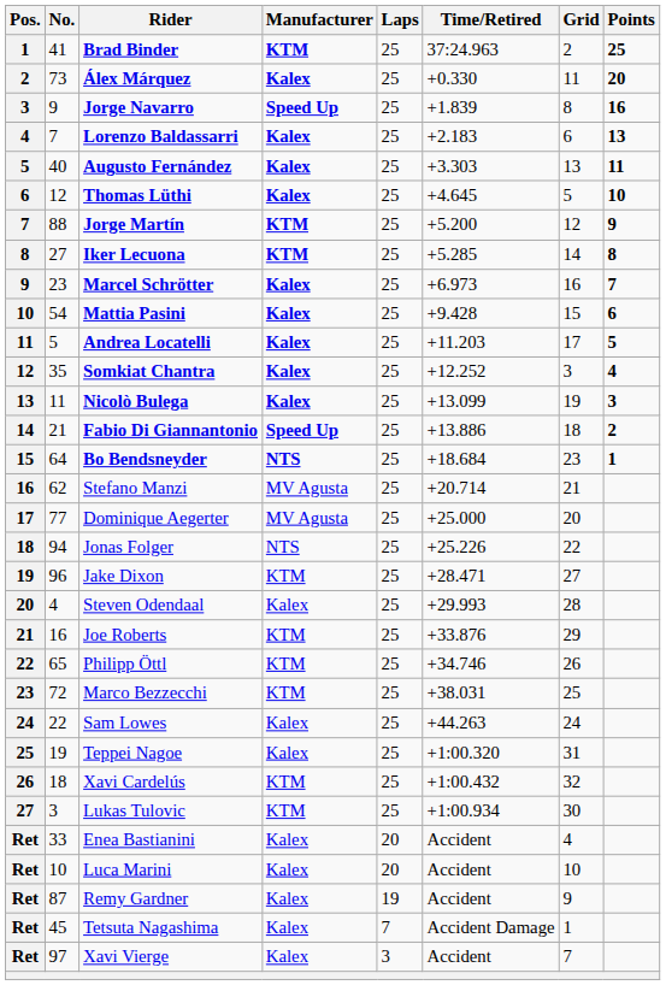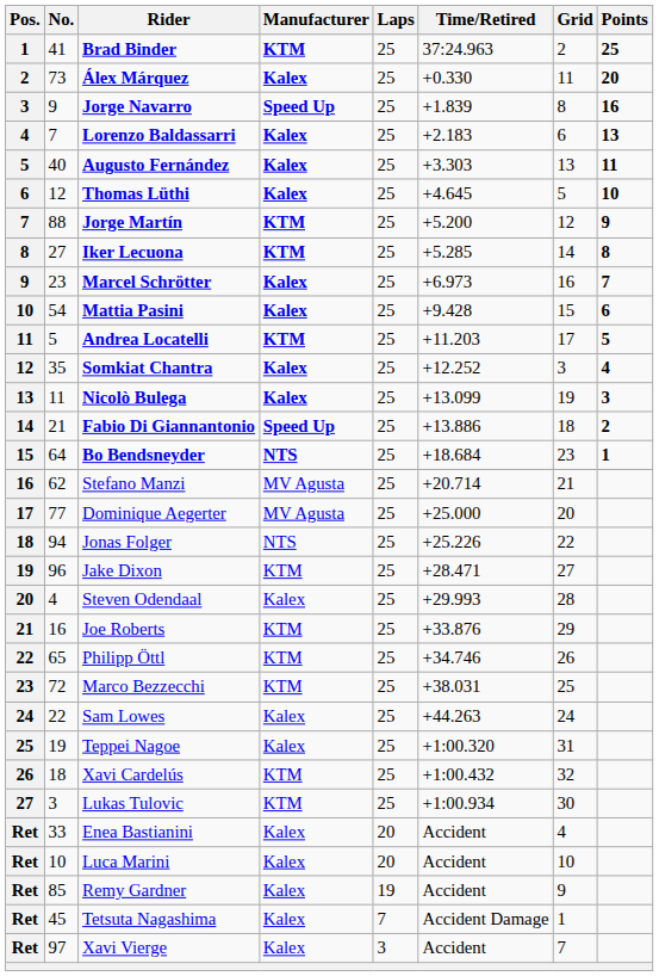 <table class="wikitable" style="font-size: 95%;">
 <tr>
 <th>Pos.</th>
 <th>No.</th>
 <th>Rider</th>
 <th>Manufacturer</th>
 <th>Laps</th>
 <th>Time/Retired</th>
 <th>Grid</th>
 <th>Points</th>
 </tr>
 <tr>
 <th>1</th>
 <td>41</td>
 <td> <strong><a href='#'>Brad Binder</a></strong></td>
 <td><strong><a href='#'>KTM</a></strong></td>
 <td>25</td>
 <td>37:24.963</td>
 <td>2</td>
 <td><strong>25</strong></td>
 </tr>
 <tr>
 <th>2</th>
 <td>73</td>
 <td> <strong><a href='#'>Álex Márquez</a></strong></td>
 <td><strong><a href='#'>Kalex</a></strong></td>
 <td>25</td>
 <td>+0.330</td>
 <td>11</td>
 <td><strong>20</strong></td>
 </tr>
 <tr>
 <th>3</th>
 <td>9</td>
 <td> <strong><a href='#'>Jorge Navarro</a></strong></td>
 <td><strong><a href='#'>Speed Up</a></strong></td>
 <td>25</td>
 <td>+1.839</td>
 <td>8</td>
 <td><strong>16</strong></td>
 </tr>
 <tr>
 <th>4</th>
 <td>7</td>
 <td> <strong><a href='#'>Lorenzo Baldassarri</a></strong></td>
 <td><strong><a href='#'>Kalex</a></strong></td>
 <td>25</td>
 <td>+2.183</td>
 <td>6</td>
 <td><strong>13</strong></td>
 </tr>
 <tr>
 <th>5</th>
 <td>40</td>
 <td> <strong><a href='#'>Augusto Fernández</a></strong></td>
 <td><strong><a href='#'>Kalex</a></strong></td>
 <td>25</td>
 <td>+3.303</td>
 <td>13</td>
 <td><strong>11</strong></td>
 </tr>
 <tr>
 <th>6</th>
 <td>12</td>
 <td> <strong><a href='#'>Thomas Lüthi</a></strong></td>
 <td><strong><a href='#'>Kalex</a></strong></td>
 <td>25</td>
 <td>+4.645</td>
 <td>5</td>
 <td><strong>10</strong></td>
 </tr>
 <tr>
 <th>7</th>
 <td>88</td>
 <td> <strong><a href='#'>Jorge Martín</a></strong></td>
 <td><strong><a href='#'>KTM</a></strong></td>
 <td>25</td>
 <td>+5.200</td>
 <td>12</td>
 <td><strong>9</strong></td>
 </tr>
 <tr>
 <th>8</th>
 <td>27</td>
 <td> <strong><a href='#'>Iker Lecuona</a></strong></td>
 <td><strong><a href='#'>KTM</a></strong></td>
 <td>25</td>
 <td>+5.285</td>
 <td>14</td>
 <td><strong>8</strong></td>
 </tr>
 <tr>
 <th>9</th>
 <td>23</td>
 <td> <strong><a href='#'>Marcel Schrötter</a></strong></td>
 <td><strong><a href='#'>Kalex</a></strong></td>
 <td>25</td>
 <td>+6.973</td>
 <td>16</td>
 <td><strong>7</strong></td>
 </tr>
 <tr>
 <th>10</th>
 <td>54</td>
 <td> <strong><a href='#'>Mattia Pasini</a></strong></td>
 <td><strong><a href='#'>Kalex</a></strong></td>
 <td>25</td>
 <td>+9.428</td>
 <td>15</td>
 <td><strong>6</strong></td>
 </tr>
 <tr>
 <th>11</th>
 <td>5</td>
 <td> <strong><a href='#'>Andrea Locatelli</a></strong></td>
-<td><strong><a href='#'>Kalex</a></strong></td>
+<td><strong><a href='#'>KTM</a></strong></td>
 <td>25</td>
 <td>+11.203</td>
 <td>17</td>
 <td><strong>5</strong></td>
 </tr>
 <tr>
 <th>12</th>
 <td>35</td>
 <td> <strong><a href='#'>Somkiat Chantra</a></strong></td>
 <td><strong><a href='#'>Kalex</a></strong></td>
 <td>25</td>
 <td>+12.252</td>
 <td>3</td>
 <td><strong>4</strong></td>
 </tr>
 <tr>
 <th>13</th>
 <td>11</td>
 <td> <strong><a href='#'>Nicolò Bulega</a></strong></td>
 <td><strong><a href='#'>Kalex</a></strong></td>
 <td>25</td>
 <td>+13.099</td>
 <td>19</td>
 <td><strong>3</strong></td>
 </tr>
 <tr>
 <th>14</th>
 <td>21</td>
 <td> <strong><a href='#'>Fabio Di Giannantonio</a></strong></td>
 <td><strong><a href='#'>Speed Up</a></strong></td>
 <td>25</td>
 <td>+13.886</td>
 <td>18</td>
 <td><strong>2</strong></td>
 </tr>
 <tr>
 <th>15</th>
 <td>64</td>
 <td> <strong><a href='#'>Bo Bendsneyder</a></strong></td>
 <td><strong><a href='#'>NTS</a></strong></td>
 <td>25</td>
 <td>+18.684</td>
 <td>23</td>
 <td><strong>1</strong></td>
 </tr>
 <tr>
 <th>16</th>
 <td>62</td>
 <td> <a href='#'>Stefano Manzi</a></td>
 <td><a href='#'>MV Agusta</a></td>
 <td>25</td>
 <td>+20.714</td>
 <td>21</td>
 <td></td>
 </tr>
 <tr>
 <th>17</th>
 <td>77</td>
 <td> <a href='#'>Dominique Aegerter</a></td>
 <td><a href='#'>MV Agusta</a></td>
 <td>25</td>
 <td>+25.000</td>
 <td>20</td>
 <td></td>
 </tr>
 <tr>
 <th>18</th>
 <td>94</td>
 <td> <a href='#'>Jonas Folger</a></td>
 <td><a href='#'>NTS</a></td>
 <td>25</td>
 <td>+25.226</td>
 <td>22</td>
 <td></td>
 </tr>
 <tr>
 <th>19</th>
 <td>96</td>
 <td> <a href='#'>Jake Dixon</a></td>
 <td><a href='#'>KTM</a></td>
 <td>25</td>
 <td>+28.471</td>
 <td>27</td>
 <td></td>
 </tr>
 <tr>
 <th>20</th>
 <td>4</td>
 <td> <a href='#'>Steven Odendaal</a></td>
 <td><a href='#'>Kalex</a></td>
 <td>25</td>
 <td>+29.993</td>
 <td>28</td>
 <td></td>
 </tr>
 <tr>
 <th>21</th>
 <td>16</td>
 <td> <a href='#'>Joe Roberts</a></td>
 <td><a href='#'>KTM</a></td>
 <td>25</td>
 <td>+33.876</td>
 <td>29</td>
 <td></td>
 </tr>
 <tr>
 <th>22</th>
 <td>65</td>
 <td> <a href='#'>Philipp Öttl</a></td>
 <td><a href='#'>KTM</a></td>
 <td>25</td>
 <td>+34.746</td>
 <td>26</td>
 <td></td>
 </tr>
 <tr>
 <th>23</th>
 <td>72</td>
 <td> <a href='#'>Marco Bezzecchi</a></td>
 <td><a href='#'>KTM</a></td>
 <td>25</td>
 <td>+38.031</td>
 <td>25</td>
 <td></td>
 </tr>
 <tr>
 <th>24</th>
 <td>22</td>
 <td> <a href='#'>Sam Lowes</a></td>
 <td><a href='#'>Kalex</a></td>
 <td>25</td>
 <td>+44.263</td>
 <td>24</td>
 <td></td>
 </tr>
 <tr>
 <th>25</th>
 <td>19</td>
 <td> <a href='#'>Teppei Nagoe</a></td>
 <td><a href='#'>Kalex</a></td>
 <td>25</td>
 <td>+1:00.320</td>
 <td>31</td>
 <td></td>
 </tr>
 <tr>
 <th>26</th>
 <td>18</td>
 <td> <a href='#'>Xavi Cardelús</a></td>
 <td><a href='#'>KTM</a></td>
 <td>25</td>
 <td>+1:00.432</td>
 <td>32</td>
 <td></td>
 </tr>
 <tr>
 <th>27</th>
 <td>3</td>
 <td> <a href='#'>Lukas Tulovic</a></td>
 <td><a href='#'>KTM</a></td>
 <td>25</td>
 <td>+1:00.934</td>
 <td>30</td>
 <td></td>
 </tr>
 <tr>
 <th>Ret</th>
 <td>33</td>
 <td> <a href='#'>Enea Bastianini</a></td>
 <td><a href='#'>Kalex</a></td>
 <td>20</td>
 <td>Accident</td>
 <td>4</td>
 <td></td>
 </tr>
 <tr>
 <th>Ret</th>
 <td>10</td>
 <td> <a href='#'>Luca Marini</a></td>
 <td><a href='#'>Kalex</a></td>
 <td>20</td>
 <td>Accident</td>
 <td>10</td>
 <td></td>
 </tr>
 <tr>
 <th>Ret</th>
-<td>87</td>
+<td>85</td>
 <td> <a href='#'>Remy Gardner</a></td>
 <td><a href='#'>Kalex</a></td>
 <td>19</td>
 <td>Accident</td>
 <td>9</td>
 <td></td>
 </tr>
 <tr>
 <th>Ret</th>
 <td>45</td>
 <td> <a href='#'>Tetsuta Nagashima</a></td>
 <td><a href='#'>Kalex</a></td>
 <td>7</td>
 <td>Accident Damage</td>
 <td>1</td>
 <td></td>
 </tr>
 <tr>
 <th>Ret</th>
 <td>97</td>
 <td> <a href='#'>Xavi Vierge</a></td>
 <td><a href='#'>Kalex</a></td>
 <td>3</td>
 <td>Accident</td>
 <td>7</td>
 <td></td>
 </tr>
 <tr>
 <th colspan=8></th>
 </tr>
 </table>
